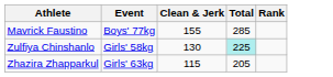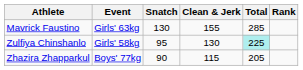 <table class="wikitable" style="font-size:90%">
 <tr>
 <th>Athlete</th>
 <th>Event</th>
+<th>Snatch</th>
 <th>Clean & Jerk</th>
 <th>Total</th>
 <th>Rank</th>
 </tr>
 <tr>
 <td><a href='#'>Mavrick Faustino</a></td>
-<td><a href='#'>Boys' 77kg</a></td>
+<td><a href='#'>Girls' 63kg</a></td>
+<td align=center>130</td>
 <td align=center>155</td>
 <td align=center>285</td>
 <td align=center></td>
 </tr>
 <tr>
 <td><a href='#'>Zulfiya Chinshanlo</a></td>
 <td><a href='#'>Girls' 58kg</a></td>
+<td align=center>95</td>
 <td align=center>130</td>
 <td align=center style="background: paleturquoise;">225</td>
 <td align=center></td>
 </tr>
 <tr>
 <td><a href='#'>Zhazira Zhapparkul</a></td>
-<td><a href='#'>Girls' 63kg</a></td>
+<td><a href='#'>Boys' 77kg</a></td>
+<td align=center>90</td>
 <td align=center>115</td>
 <td align=center>205</td>
 <td align=center></td>
 </tr>
 </table>
